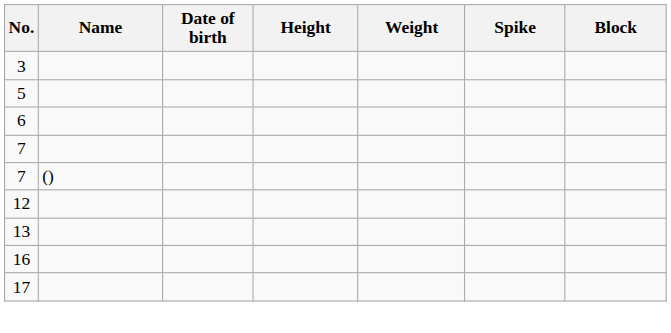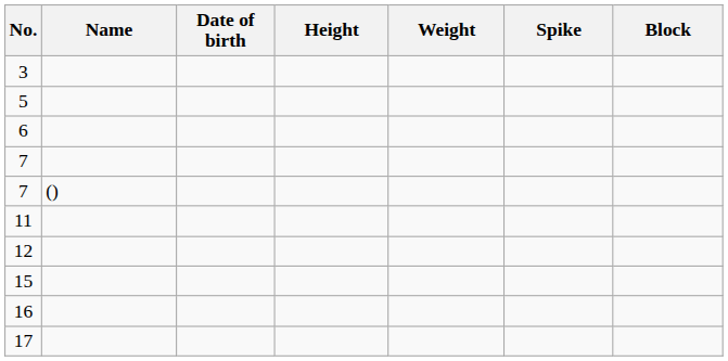 <table class="wikitable sortable" style="font-size:100%; text-align:center;">
 <tr>
 <th>No.</th>
 <th style="width:12em">Name</th>
 <th style="width:8em">Date of birth</th>
 <th style="width:9em">Height</th>
 <th style="width:9em">Weight</th>
 <th style="width:9em">Spike</th>
 <th style="width:9em">Block</th>
 </tr>
 <tr>
 <td>3</td>
 <td align=left> </td>
 <td align=right></td>
 <td></td>
 <td></td>
 <td></td>
 <td></td>
 </tr>
 <tr>
 <td>5</td>
 <td align=left> </td>
 <td align=right></td>
 <td></td>
 <td></td>
 <td></td>
 <td></td>
 </tr>
 <tr>
 <td>6</td>
 <td align=left> </td>
 <td align=right></td>
 <td></td>
 <td></td>
 <td></td>
 <td></td>
 </tr>
 <tr>
 <td>7</td>
 <td align=left> </td>
 <td align=right></td>
 <td></td>
 <td></td>
 <td></td>
 <td></td>
 </tr>
 <tr>
 <td>7</td>
 <td align=left>  ()</td>
 <td align=right></td>
 <td></td>
 <td></td>
 <td></td>
 <td></td>
 </tr>
 <tr>
+<td>11</td>
+<td align=left> </td>
+<td align=right></td>
+<td></td>
+<td></td>
+<td></td>
+<td></td>
+</tr>
+<tr>
 <td>12</td>
 <td align=left> </td>
 <td align=right></td>
 <td></td>
 <td></td>
 <td></td>
 <td></td>
 </tr>
 <tr>
-<td>13</td>
+<td>15</td>
 <td align=left> </td>
 <td align=right></td>
 <td></td>
 <td></td>
 <td></td>
 <td></td>
 </tr>
 <tr>
 <td>16</td>
 <td align=left> </td>
 <td align=right></td>
 <td></td>
 <td></td>
 <td></td>
 <td></td>
 </tr>
 <tr>
 <td>17</td>
 <td align=left> </td>
 <td align=right></td>
 <td></td>
 <td></td>
 <td></td>
 <td></td>
 </tr>
 </table>
